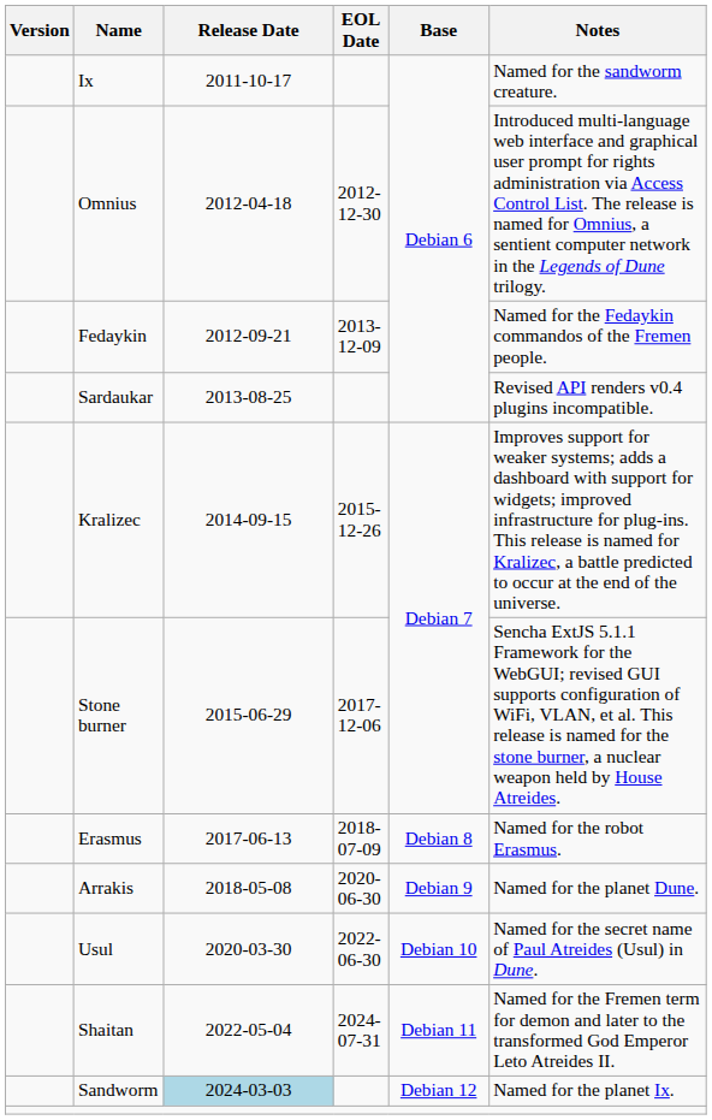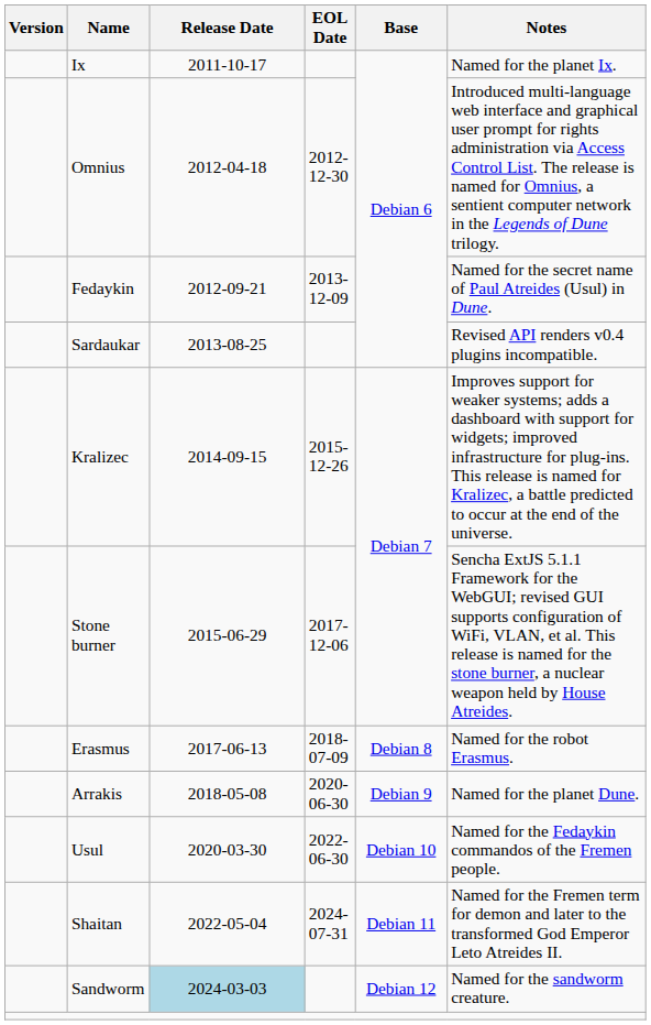 <table class="wikitable">
 <tr>
 <th>Version</th>
 <th>Name</th>
 <th style="width:140px">Release Date</th>
 <th>EOL Date</th>
 <th style="width:80px">Base</th>
 <th>Notes</th>
 </tr>
 <tr>
 <td></td>
 <td>Ix</td>
 <td style="text-align:center">2011-10-17</td>
 <td></td>
 <td style="text-align:center" rowspan="4"><a href='#'>Debian 6</a></td>
-<td>Named for the <a href='#'>sandworm</a> creature.</td>
+<td>Named for the planet <a href='#'>Ix</a>.</td>
 </tr>
 <tr>
 <td></td>
 <td>Omnius</td>
 <td style="text-align:center">2012-04-18</td>
 <td>2012-12-30</td>
 <td>Introduced multi-language web interface and graphical user prompt for rights administration via <a href='#'>Access Control List</a>. The release is named for <a href='#'>Omnius</a>, a sentient computer network in the <em><a href='#'>Legends of Dune</a></em> trilogy.</td>
 </tr>
 <tr>
 <td></td>
 <td>Fedaykin</td>
 <td style="text-align:center;">2012-09-21</td>
 <td>2013-12-09</td>
-<td>Named for the <a href='#'>Fedaykin</a> commandos of the <a href='#'>Fremen</a> people.</td>
+<td>Named for the secret name of <a href='#'>Paul Atreides</a> (Usul) in <em><a href='#'>Dune</a></em>.</td>
 </tr>
 <tr>
 <td></td>
 <td>Sardaukar</td>
 <td style="text-align:center">2013-08-25</td>
 <td></td>
 <td>Revised <a href='#'>API</a> renders v0.4 plugins incompatible.</td>
 </tr>
 <tr>
 <td></td>
 <td>Kralizec</td>
 <td style="text-align:center">2014-09-15</td>
 <td>2015-12-26</td>
 <td style="text-align:center" rowspan="2"><a href='#'>Debian 7</a></td>
 <td>Improves support for weaker systems; adds a dashboard with support for widgets; improved infrastructure for plug-ins. This release is named for <a href='#'>Kralizec</a>, a battle predicted to occur at the end of the universe.</td>
 </tr>
 <tr>
 <td></td>
 <td>Stone burner</td>
 <td style="text-align:center;">2015-06-29</td>
 <td>2017-12-06</td>
 <td>Sencha ExtJS 5.1.1 Framework for the WebGUI; revised GUI supports configuration of WiFi, VLAN, et al. This release is named for the <a href='#'>stone burner</a>, a nuclear weapon held by <a href='#'>House Atreides</a>.</td>
 </tr>
 <tr>
 <td></td>
 <td>Erasmus</td>
 <td style="text-align:center;">2017-06-13</td>
 <td>2018-07-09</td>
 <td style="text-align:center"><a href='#'>Debian 8</a></td>
 <td>Named for the robot <a href='#'>Erasmus</a>.</td>
 </tr>
 <tr>
 <td></td>
 <td>Arrakis</td>
 <td style="text-align:center;">2018-05-08</td>
 <td>2020-06-30</td>
 <td style="text-align:center"><a href='#'>Debian 9</a></td>
 <td>Named for the planet <a href='#'>Dune</a>.</td>
 </tr>
 <tr>
 <td></td>
 <td>Usul</td>
 <td style="text-align:center;">2020-03-30</td>
 <td>2022-06-30</td>
 <td style="text-align:center"><a href='#'>Debian 10</a></td>
-<td>Named for the secret name of <a href='#'>Paul Atreides</a> (Usul) in <em><a href='#'>Dune</a></em>.</td>
+<td>Named for the <a href='#'>Fedaykin</a> commandos of the <a href='#'>Fremen</a> people.</td>
 </tr>
 <tr>
 <td></td>
 <td>Shaitan</td>
 <td style="text-align:center;">2022-05-04</td>
 <td>2024-07-31</td>
 <td style="text-align:center"><a href='#'>Debian 11</a></td>
 <td>Named for the Fremen term for demon and later to the transformed God Emperor Leto Atreides II.</td>
 </tr>
 <tr>
 <td></td>
 <td>Sandworm</td>
 <td style="background: lightblue; text-align:center;">2024-03-03</td>
 <td></td>
 <td style="text-align:center"><a href='#'>Debian 12</a></td>
-<td>Named for the planet <a href='#'>Ix</a>.</td>
+<td>Named for the <a href='#'>sandworm</a> creature.</td>
 </tr>
 <tr>
 <td colspan="6"></td>
 </tr>
 </table>
